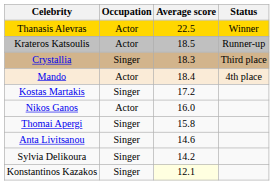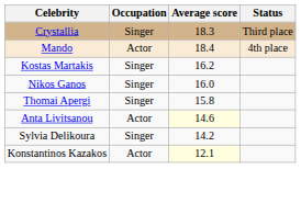 <table class="wikitable sortable" style="text-align:center;">
 <tr>
 <th>Celebrity</th>
 <th>Occupation</th>
 <th>Average score</th>
 <th>Status</th>
-</tr>
-<tr>
-<td bgcolor=gold>Thanasis Alevras</td>
-<td bgcolor=gold>Actor</td>
-<td bgcolor=gold>22.5</td>
-<td bgcolor=gold>Winner</td>
-</tr>
-<tr>
-<td bgcolor=silver>Krateros Katsoulis</td>
-<td bgcolor=silver>Actor</td>
-<td bgcolor=silver>18.5</td>
-<td bgcolor=silver>Runner-up</td>
 </tr>
 <tr>
 <td bgcolor=tan><a href='#'>Crystallia</a></td>
 <td bgcolor=tan>Singer</td>
 <td bgcolor=tan>18.3</td>
 <td bgcolor=tan>Third place</td>
 </tr>
 <tr bgcolor=antiquewhite>
 <td><a href='#'>Mando</a></td>
 <td>Actor</td>
 <td>18.4</td>
 <td>4th place</td>
 </tr>
 <tr>
 <td><a href='#'>Kostas Martakis</a></td>
 <td>Singer</td>
-<td>17.2</td>
+<td>16.2</td>
 <td></td>
 </tr>
 <tr>
 <td><a href='#'>Nikos Ganos</a></td>
-<td>Actor</td>
+<td>Singer</td>
 <td>16.0</td>
 <td></td>
 </tr>
 <tr>
 <td><a href='#'>Thomai Apergi</a></td>
 <td>Singer</td>
 <td>15.8</td>
 <td></td>
 </tr>
 <tr>
 <td><a href='#'>Anta Livitsanou</a></td>
-<td>Singer</td>
-<td>14.6</td>
+<td>Actor</td>
+<td style="background: lightyellow;">14.6</td>
 <td></td>
 </tr>
 <tr>
 <td>Sylvia Delikoura</td>
 <td>Singer</td>
 <td>14.2</td>
 <td></td>
 </tr>
 <tr>
 <td>Konstantinos Kazakos</td>
-<td>Singer</td>
+<td>Actor</td>
 <td style="background: lightyellow;">12.1</td>
 <td></td>
 </tr>
 </table>
